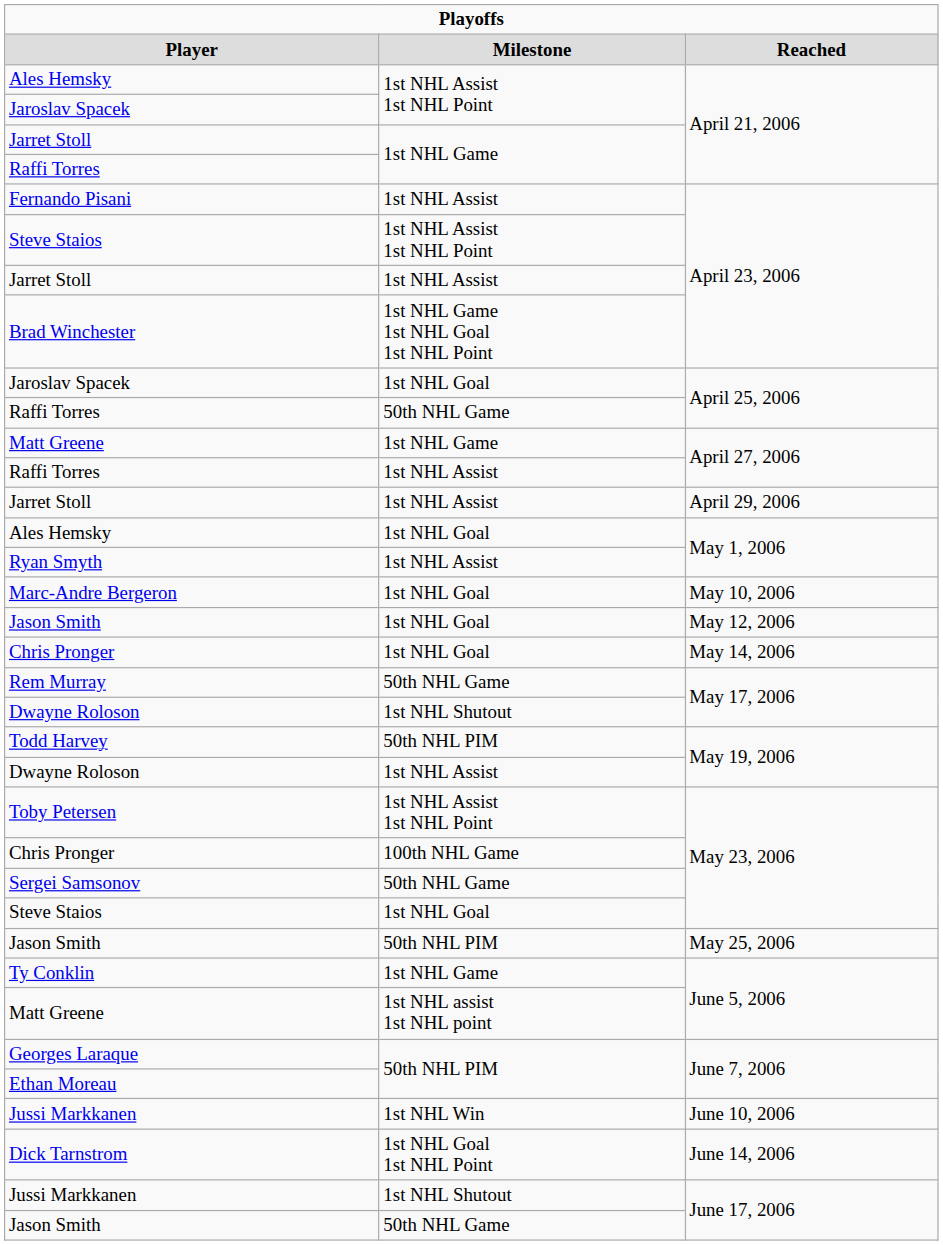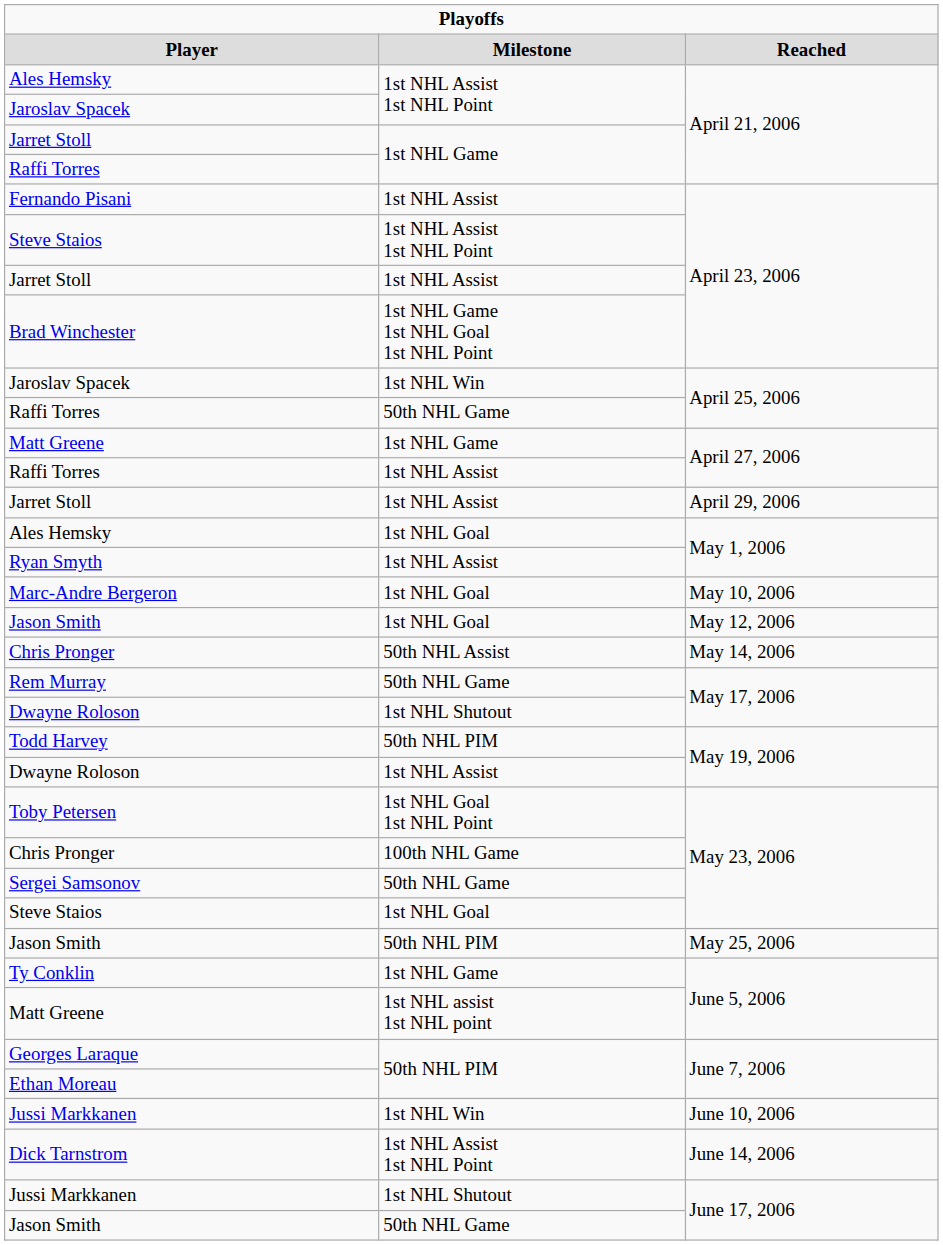 <table class="wikitable" style="width:50%;">
 <tr>
 <td colspan="10" style="text-align:center;"><strong>Playoffs</strong></td>
 </tr>
 <tr style="text-align:center; background:#ddd;">
 <td><strong>Player</strong></td>
 <td><strong>Milestone</strong></td>
 <td><strong>Reached</strong></td>
 </tr>
 <tr>
 <td><a href='#'>Ales Hemsky</a></td>
 <td rowspan="2">1st NHL Assist<br>1st NHL Point</td>
 <td rowspan="4">April 21, 2006</td>
 </tr>
 <tr>
 <td><a href='#'>Jaroslav Spacek</a></td>
 </tr>
 <tr>
 <td><a href='#'>Jarret Stoll</a></td>
 <td rowspan="2">1st NHL Game</td>
 </tr>
 <tr>
 <td><a href='#'>Raffi Torres</a></td>
 </tr>
 <tr>
 <td><a href='#'>Fernando Pisani</a></td>
 <td>1st NHL Assist</td>
 <td rowspan="4">April 23, 2006</td>
 </tr>
 <tr>
 <td><a href='#'>Steve Staios</a></td>
 <td>1st NHL Assist<br>1st NHL Point</td>
 </tr>
 <tr>
 <td>Jarret Stoll</td>
 <td>1st NHL Assist</td>
 </tr>
 <tr>
 <td><a href='#'>Brad Winchester</a></td>
 <td>1st NHL Game<br>1st NHL Goal<br>1st NHL Point</td>
 </tr>
 <tr>
 <td>Jaroslav Spacek</td>
-<td>1st NHL Goal</td>
+<td>1st NHL Win</td>
 <td rowspan="2">April 25, 2006</td>
 </tr>
 <tr>
 <td>Raffi Torres</td>
 <td>50th NHL Game</td>
 </tr>
 <tr>
 <td><a href='#'>Matt Greene</a></td>
 <td>1st NHL Game</td>
 <td rowspan="2">April 27, 2006</td>
 </tr>
 <tr>
 <td>Raffi Torres</td>
 <td>1st NHL Assist</td>
 </tr>
 <tr>
 <td>Jarret Stoll</td>
 <td>1st NHL Assist</td>
 <td>April 29, 2006</td>
 </tr>
 <tr>
 <td>Ales Hemsky</td>
 <td>1st NHL Goal</td>
 <td rowspan="2">May 1, 2006</td>
 </tr>
 <tr>
 <td><a href='#'>Ryan Smyth</a></td>
 <td>1st NHL Assist</td>
 </tr>
 <tr>
 <td><a href='#'>Marc-Andre Bergeron</a></td>
 <td>1st NHL Goal</td>
 <td>May 10, 2006</td>
 </tr>
 <tr>
 <td><a href='#'>Jason Smith</a></td>
 <td>1st NHL Goal</td>
 <td>May 12, 2006</td>
 </tr>
 <tr>
 <td><a href='#'>Chris Pronger</a></td>
-<td>1st NHL Goal</td>
+<td>50th NHL Assist</td>
 <td>May 14, 2006</td>
 </tr>
 <tr>
 <td><a href='#'>Rem Murray</a></td>
 <td>50th NHL Game</td>
 <td rowspan="2">May 17, 2006</td>
 </tr>
 <tr>
 <td><a href='#'>Dwayne Roloson</a></td>
 <td>1st NHL Shutout</td>
 </tr>
 <tr>
 <td><a href='#'>Todd Harvey</a></td>
 <td>50th NHL PIM</td>
 <td rowspan="2">May 19, 2006</td>
 </tr>
 <tr>
 <td>Dwayne Roloson</td>
 <td>1st NHL Assist</td>
 </tr>
 <tr>
 <td><a href='#'>Toby Petersen</a></td>
-<td>1st NHL Assist<br>1st NHL Point</td>
+<td>1st NHL Goal<br>1st NHL Point</td>
 <td rowspan="4">May 23, 2006</td>
 </tr>
 <tr>
 <td>Chris Pronger</td>
 <td>100th NHL Game</td>
 </tr>
 <tr>
 <td><a href='#'>Sergei Samsonov</a></td>
 <td>50th NHL Game</td>
 </tr>
 <tr>
 <td>Steve Staios</td>
 <td>1st NHL Goal</td>
 </tr>
 <tr>
 <td>Jason Smith</td>
 <td>50th NHL PIM</td>
 <td>May 25, 2006</td>
 </tr>
 <tr>
 <td><a href='#'>Ty Conklin</a></td>
 <td>1st NHL Game</td>
 <td rowspan="2">June 5, 2006</td>
 </tr>
 <tr>
 <td>Matt Greene</td>
 <td>1st NHL assist<br>1st NHL point</td>
 </tr>
 <tr>
 <td><a href='#'>Georges Laraque</a></td>
 <td rowspan="2">50th NHL PIM</td>
 <td rowspan="2">June 7, 2006</td>
 </tr>
 <tr>
 <td><a href='#'>Ethan Moreau</a></td>
 </tr>
 <tr>
 <td><a href='#'>Jussi Markkanen</a></td>
 <td>1st NHL Win</td>
 <td>June 10, 2006</td>
 </tr>
 <tr>
 <td><a href='#'>Dick Tarnstrom</a></td>
-<td>1st NHL Goal<br>1st NHL Point</td>
+<td>1st NHL Assist<br>1st NHL Point</td>
 <td>June 14, 2006</td>
 </tr>
 <tr>
 <td>Jussi Markkanen</td>
 <td>1st NHL Shutout</td>
 <td rowspan="2">June 17, 2006</td>
 </tr>
 <tr>
 <td>Jason Smith</td>
 <td>50th NHL Game</td>
 </tr>
 </table>
